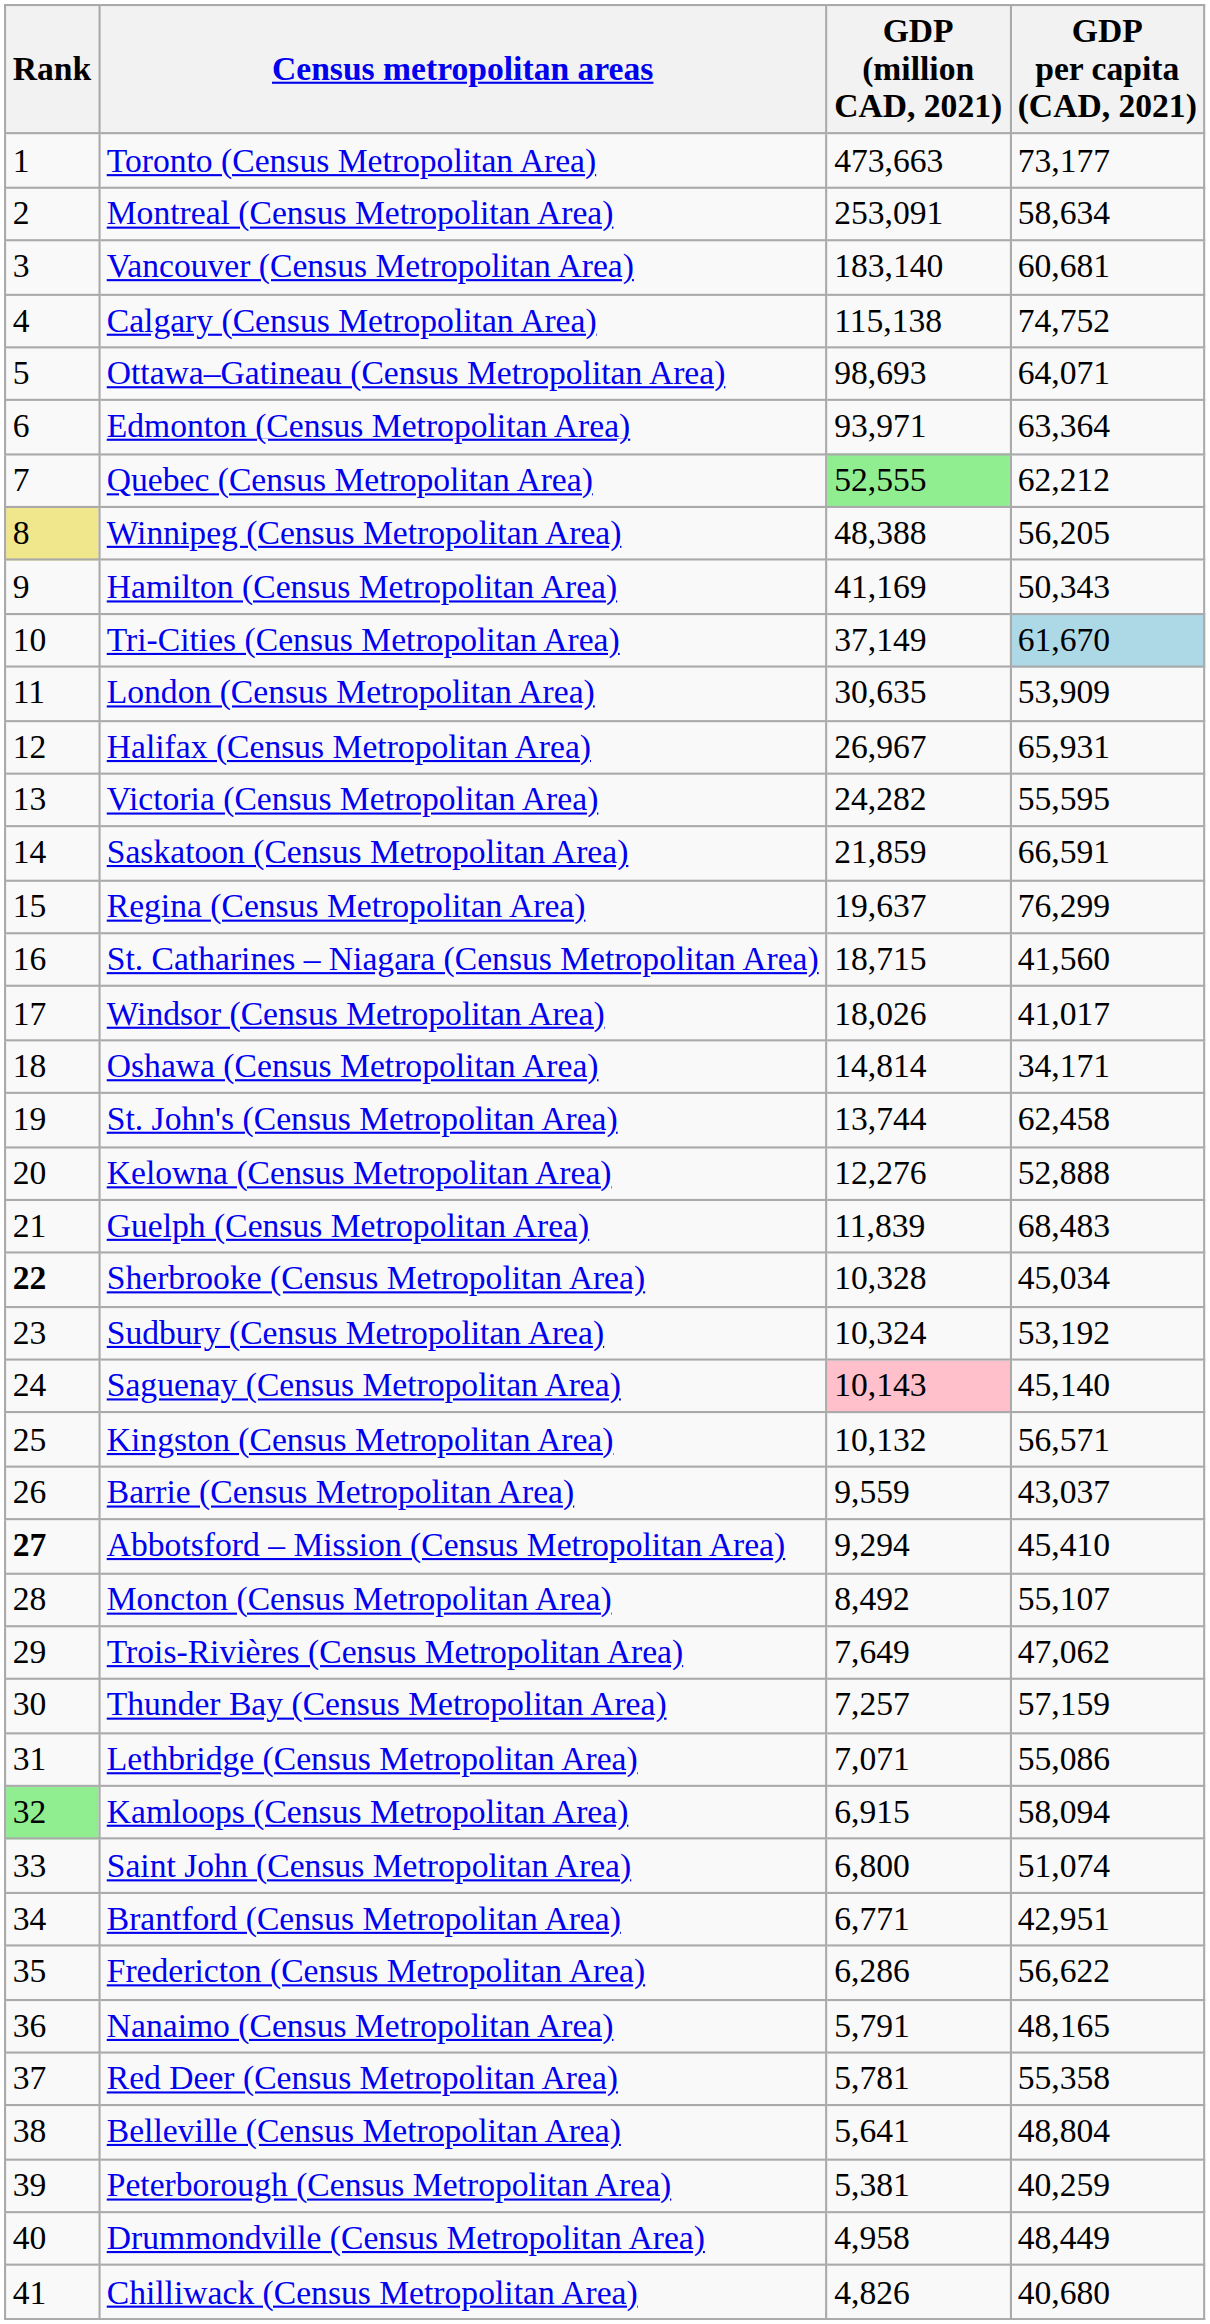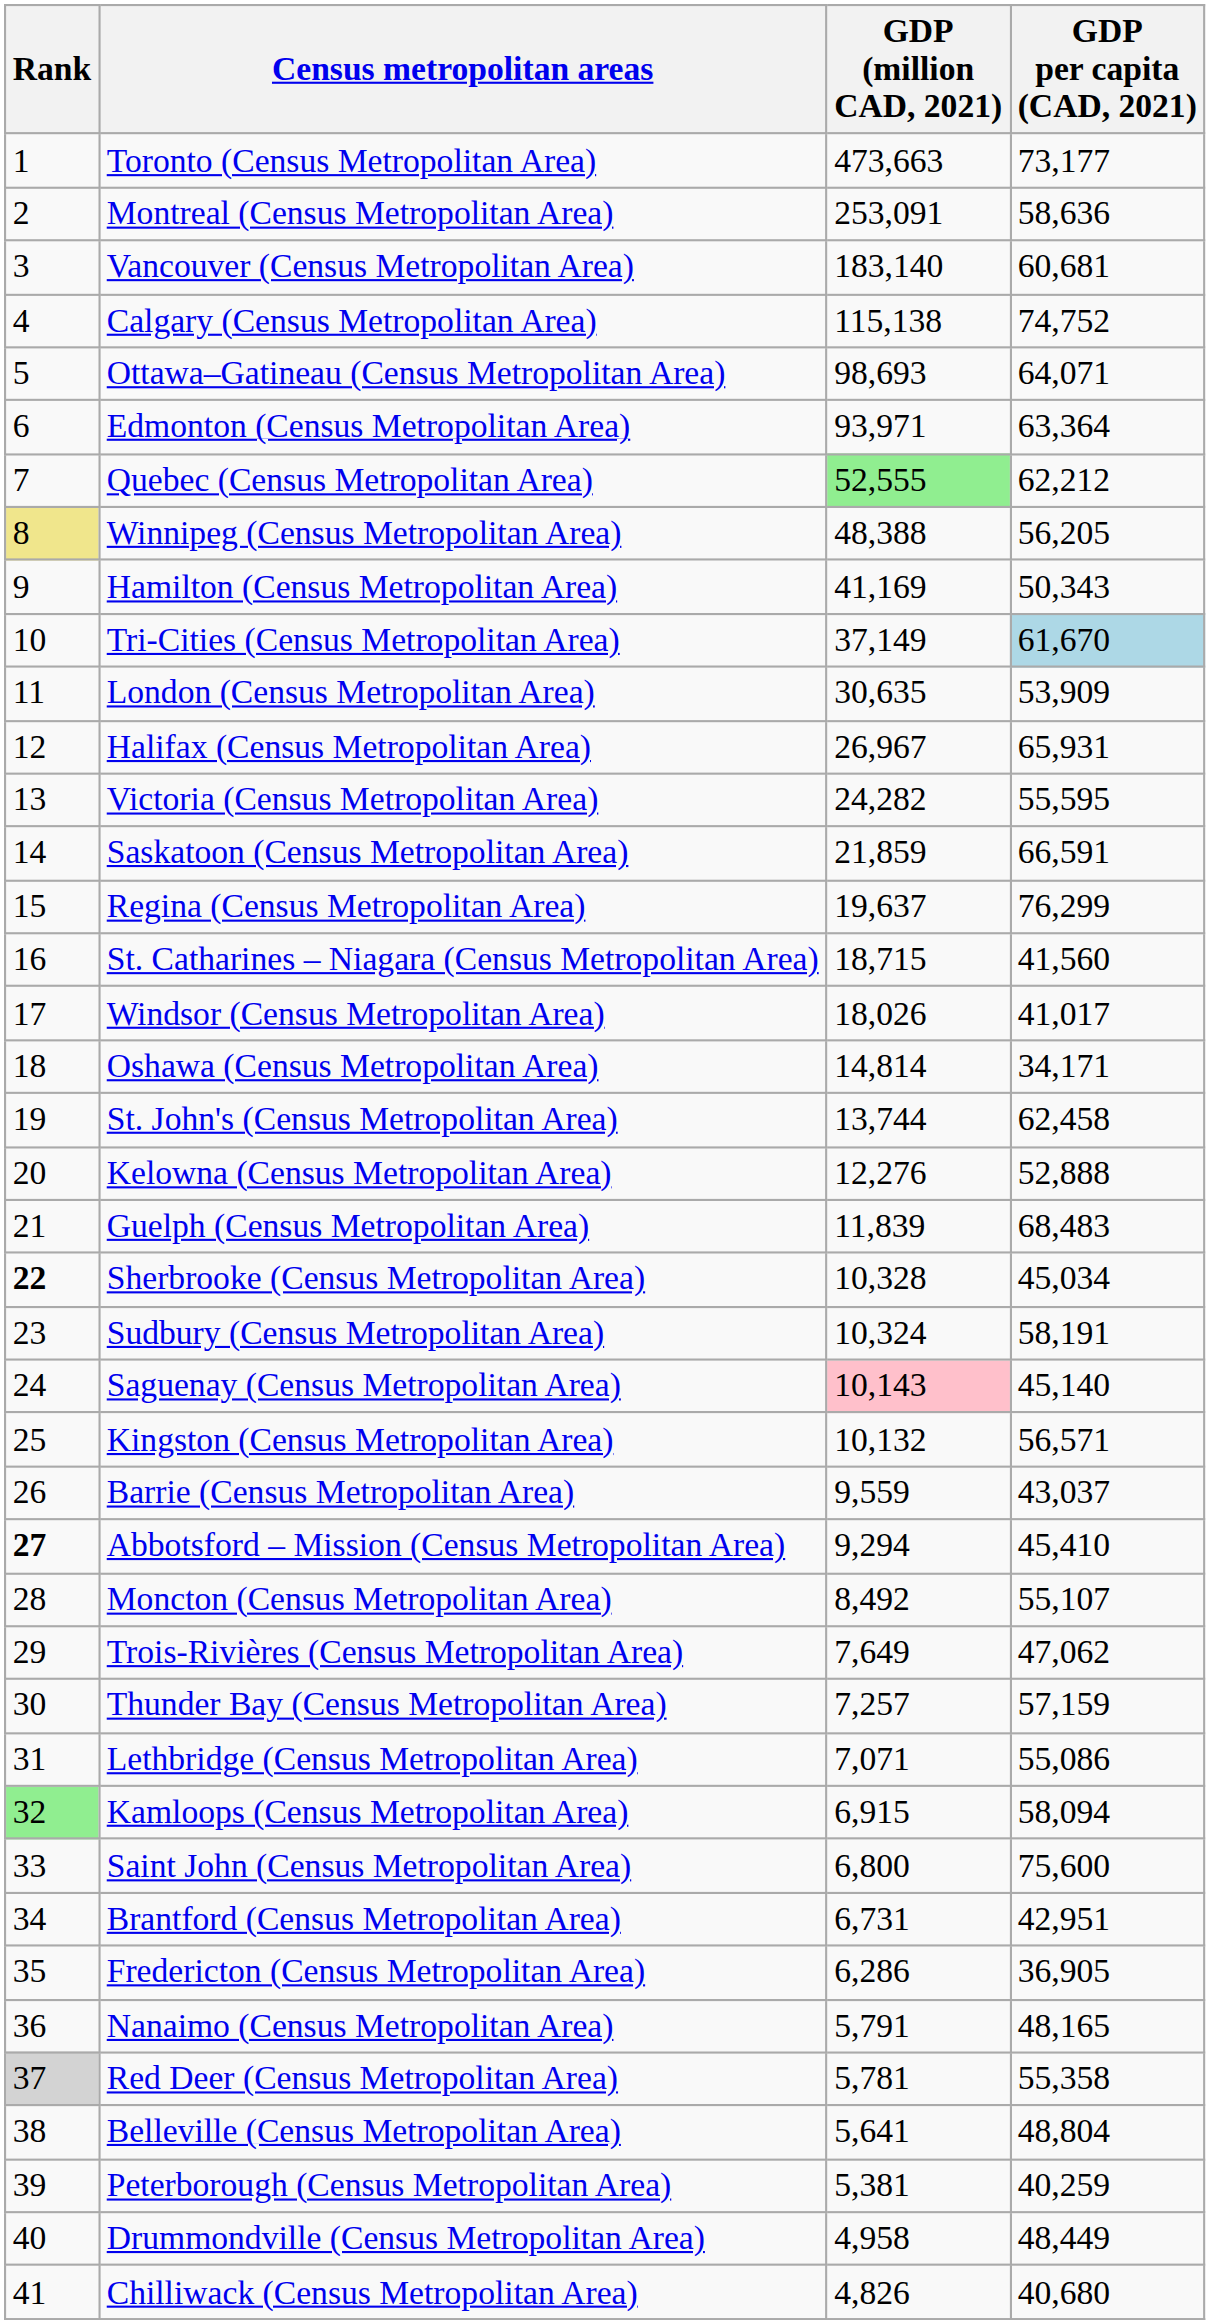 <table class="wikitable sortable">
 <tr>
 <th>Rank</th>
 <th><a href='#'>Census metropolitan areas</a></th>
 <th>GDP<br>(million<br>CAD, 2021)</th>
 <th>GDP <br>per capita<br>(CAD, 2021)</th>
 </tr>
 <tr>
 <td>1</td>
 <td><a href='#'>Toronto (Census Metropolitan Area)</a></td>
 <td>473,663</td>
 <td>73,177</td>
 </tr>
 <tr>
 <td>2</td>
 <td><a href='#'>Montreal (Census Metropolitan Area)</a></td>
 <td>253,091</td>
-<td>58,634</td>
+<td>58,636</td>
 </tr>
 <tr>
 <td>3</td>
 <td><a href='#'>Vancouver (Census Metropolitan Area)</a></td>
 <td>183,140</td>
 <td>60,681</td>
 </tr>
 <tr>
 <td>4</td>
 <td><a href='#'>Calgary (Census Metropolitan Area)</a></td>
 <td>115,138</td>
 <td>74,752</td>
 </tr>
 <tr>
 <td>5</td>
 <td><a href='#'>Ottawa–Gatineau (Census Metropolitan Area)</a></td>
 <td>98,693</td>
 <td>64,071</td>
 </tr>
 <tr>
 <td>6</td>
 <td><a href='#'>Edmonton (Census Metropolitan Area)</a></td>
 <td>93,971</td>
 <td>63,364</td>
 </tr>
 <tr>
 <td>7</td>
 <td><a href='#'>Quebec (Census Metropolitan Area)</a></td>
 <td style="background: lightgreen;">52,555</td>
 <td>62,212</td>
 </tr>
 <tr>
 <td style="background: khaki;">8</td>
 <td><a href='#'>Winnipeg (Census Metropolitan Area)</a></td>
 <td>48,388</td>
 <td>56,205</td>
 </tr>
 <tr>
 <td>9</td>
 <td><a href='#'>Hamilton (Census Metropolitan Area)</a></td>
 <td>41,169</td>
 <td>50,343</td>
 </tr>
 <tr>
 <td>10</td>
 <td><a href='#'>Tri-Cities (Census Metropolitan Area)</a></td>
 <td>37,149</td>
 <td style="background: lightblue;">61,670</td>
 </tr>
 <tr>
 <td>11</td>
 <td><a href='#'>London (Census Metropolitan Area)</a></td>
 <td>30,635</td>
 <td>53,909</td>
 </tr>
 <tr>
 <td>12</td>
 <td><a href='#'>Halifax (Census Metropolitan Area)</a></td>
 <td>26,967</td>
 <td>65,931</td>
 </tr>
 <tr>
 <td>13</td>
 <td><a href='#'>Victoria (Census Metropolitan Area)</a></td>
 <td>24,282</td>
 <td>55,595</td>
 </tr>
 <tr>
 <td>14</td>
 <td><a href='#'>Saskatoon (Census Metropolitan Area)</a></td>
 <td>21,859</td>
 <td>66,591</td>
 </tr>
 <tr>
 <td>15</td>
 <td><a href='#'>Regina (Census Metropolitan Area)</a></td>
 <td>19,637</td>
 <td>76,299</td>
 </tr>
 <tr>
 <td>16</td>
 <td><a href='#'>St. Catharines – Niagara (Census Metropolitan Area)</a></td>
 <td>18,715</td>
 <td>41,560</td>
 </tr>
 <tr>
 <td>17</td>
 <td><a href='#'>Windsor (Census Metropolitan Area)</a></td>
 <td>18,026</td>
 <td>41,017</td>
 </tr>
 <tr>
 <td>18</td>
 <td><a href='#'>Oshawa (Census Metropolitan Area)</a></td>
 <td>14,814</td>
 <td>34,171</td>
 </tr>
 <tr>
 <td>19</td>
 <td><a href='#'>St. John's (Census Metropolitan Area)</a></td>
 <td>13,744</td>
 <td>62,458</td>
 </tr>
 <tr>
 <td>20</td>
 <td><a href='#'>Kelowna (Census Metropolitan Area)</a></td>
 <td>12,276</td>
 <td>52,888</td>
 </tr>
 <tr>
 <td>21</td>
 <td><a href='#'>Guelph (Census Metropolitan Area)</a></td>
 <td>11,839</td>
 <td>68,483</td>
 </tr>
 <tr>
 <td><strong>22</strong></td>
 <td><a href='#'>Sherbrooke (Census Metropolitan Area)</a></td>
 <td>10,328</td>
 <td>45,034</td>
 </tr>
 <tr>
 <td>23</td>
 <td><a href='#'>Sudbury (Census Metropolitan Area)</a></td>
 <td>10,324</td>
-<td>53,192</td>
+<td>58,191</td>
 </tr>
 <tr>
 <td>24</td>
 <td><a href='#'>Saguenay (Census Metropolitan Area)</a></td>
 <td style="background: pink;">10,143</td>
 <td>45,140</td>
 </tr>
 <tr>
 <td>25</td>
 <td><a href='#'>Kingston (Census Metropolitan Area)</a></td>
 <td>10,132</td>
 <td>56,571</td>
 </tr>
 <tr>
 <td>26</td>
 <td><a href='#'>Barrie (Census Metropolitan Area)</a></td>
 <td>9,559</td>
 <td>43,037</td>
 </tr>
 <tr>
 <td><strong>27</strong></td>
 <td><a href='#'>Abbotsford – Mission (Census Metropolitan Area)</a></td>
 <td>9,294</td>
 <td>45,410</td>
 </tr>
 <tr>
 <td>28</td>
 <td><a href='#'>Moncton (Census Metropolitan Area)</a></td>
 <td>8,492</td>
 <td>55,107</td>
 </tr>
 <tr>
 <td>29</td>
 <td><a href='#'>Trois-Rivières (Census Metropolitan Area)</a></td>
 <td>7,649</td>
 <td>47,062</td>
 </tr>
 <tr>
 <td>30</td>
 <td><a href='#'>Thunder Bay (Census Metropolitan Area)</a></td>
 <td>7,257</td>
 <td>57,159</td>
 </tr>
 <tr>
 <td>31</td>
 <td><a href='#'>Lethbridge (Census Metropolitan Area)</a></td>
 <td>7,071</td>
 <td>55,086</td>
 </tr>
 <tr>
 <td style="background: lightgreen;">32</td>
 <td><a href='#'>Kamloops (Census Metropolitan Area)</a></td>
 <td>6,915</td>
 <td>58,094</td>
 </tr>
 <tr>
 <td>33</td>
 <td><a href='#'>Saint John (Census Metropolitan Area)</a></td>
 <td>6,800</td>
-<td>51,074</td>
+<td>75,600</td>
 </tr>
 <tr>
 <td>34</td>
 <td><a href='#'>Brantford (Census Metropolitan Area)</a></td>
-<td>6,771</td>
+<td>6,731</td>
 <td>42,951</td>
 </tr>
 <tr>
 <td>35</td>
 <td><a href='#'>Fredericton (Census Metropolitan Area)</a></td>
 <td>6,286</td>
-<td>56,622</td>
+<td>36,905</td>
 </tr>
 <tr>
 <td>36</td>
 <td><a href='#'>Nanaimo (Census Metropolitan Area)</a></td>
 <td>5,791</td>
 <td>48,165</td>
 </tr>
 <tr>
-<td>37</td>
+<td style="background: lightgrey;">37</td>
 <td><a href='#'>Red Deer (Census Metropolitan Area)</a></td>
 <td>5,781</td>
 <td>55,358</td>
 </tr>
 <tr>
 <td>38</td>
 <td><a href='#'>Belleville (Census Metropolitan Area)</a></td>
 <td>5,641</td>
 <td>48,804</td>
 </tr>
 <tr>
 <td>39</td>
 <td><a href='#'>Peterborough (Census Metropolitan Area)</a></td>
 <td>5,381</td>
 <td>40,259</td>
 </tr>
 <tr>
 <td>40</td>
 <td><a href='#'>Drummondville (Census Metropolitan Area)</a></td>
 <td>4,958</td>
 <td>48,449</td>
 </tr>
 <tr>
 <td>41</td>
 <td><a href='#'>Chilliwack (Census Metropolitan Area)</a></td>
 <td>4,826</td>
 <td>40,680</td>
 </tr>
 <tr>
 </tr>
 </table>
